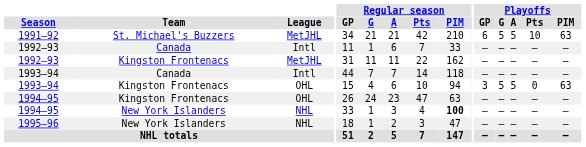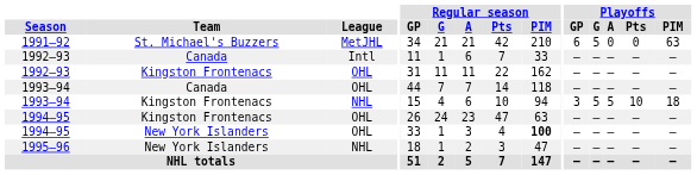 <table border="0" cellpadding="1" cellspacing="0" style="text-align:center; width:60em">
 <tr bgcolor="#e0e0e0">
 <th colspan="3" bgcolor="#ffffff"></th>
 <th rowspan="99" bgcolor="#ffffff"></th>
 <th colspan="5"><a href='#'>Regular season</a></th>
 <th rowspan="99" bgcolor="#ffffff"></th>
 <th colspan="5"><a href='#'>Playoffs</a></th>
 </tr>
 <tr bgcolor="#e0e0e0">
 <th><a href='#'>Season</a></th>
 <th>Team</th>
 <th>League</th>
 <th>GP</th>
 <th><a href='#'>G</a></th>
 <th><a href='#'>A</a></th>
 <th><a href='#'>Pts</a></th>
 <th><a href='#'>PIM</a></th>
 <th>GP</th>
 <th>G</th>
 <th>A</th>
 <th>Pts</th>
 <th>PIM</th>
 </tr>
 <tr>
 <td><a href='#'>1991–92</a></td>
 <td><a href='#'>St. Michael's Buzzers</a></td>
 <td><a href='#'>MetJHL</a></td>
 <td>34</td>
 <td>21</td>
 <td>21</td>
 <td>42</td>
 <td>210</td>
 <td>6</td>
 <td>5</td>
-<td>5</td>
-<td>10</td>
+<td>0</td>
+<td>0</td>
 <td>63</td>
 </tr>
 <tr bgcolor="#f0f0f0">
 <td>1992–93</td>
 <td><a href='#'>Canada</a></td>
 <td>Intl</td>
 <td>11</td>
 <td>1</td>
 <td>6</td>
 <td>7</td>
 <td>33</td>
 <td>—</td>
 <td>—</td>
 <td>—</td>
 <td>—</td>
 <td>—</td>
 </tr>
 <tr>
 <td><a href='#'>1992–93</a></td>
 <td><a href='#'>Kingston Frontenacs</a></td>
-<td><a href='#'>MetJHL</a></td>
+<td><a href='#'>OHL</a></td>
 <td>31</td>
 <td>11</td>
 <td>11</td>
 <td>22</td>
 <td>162</td>
 <td>—</td>
 <td>—</td>
 <td>—</td>
 <td>—</td>
 <td>—</td>
 </tr>
 <tr bgcolor="#f0f0f0">
 <td>1993–94</td>
 <td>Canada</td>
-<td>Intl</td>
+<td>OHL</td>
 <td>44</td>
 <td>7</td>
 <td>7</td>
 <td>14</td>
 <td>118</td>
 <td>—</td>
 <td>—</td>
 <td>—</td>
 <td>—</td>
 <td>—</td>
 </tr>
 <tr>
 <td><a href='#'>1993–94</a></td>
 <td>Kingston Frontenacs</td>
-<td>OHL</td>
+<td><a href='#'>NHL</a></td>
 <td>15</td>
 <td>4</td>
 <td>6</td>
 <td>10</td>
 <td>94</td>
 <td>3</td>
 <td>5</td>
 <td>5</td>
-<td>0</td>
-<td>63</td>
+<td>10</td>
+<td>18</td>
 </tr>
 <tr bgcolor="#f0f0f0">
 <td><a href='#'>1994–95</a></td>
 <td>Kingston Frontenacs</td>
 <td>OHL</td>
 <td>26</td>
 <td>24</td>
 <td>23</td>
 <td>47</td>
 <td>63</td>
 <td>—</td>
 <td>—</td>
 <td>—</td>
 <td>—</td>
 <td>—</td>
 </tr>
 <tr>
 <td><a href='#'>1994–95</a></td>
 <td><a href='#'>New York Islanders</a></td>
-<td><a href='#'>NHL</a></td>
+<td>OHL</td>
 <td>33</td>
 <td>1</td>
 <td>3</td>
 <td>4</td>
 <td><strong>100</strong></td>
 <td>—</td>
 <td>—</td>
 <td>—</td>
 <td>—</td>
 <td>—</td>
 </tr>
 <tr bgcolor="#f0f0f0">
 <td><a href='#'>1995–96</a></td>
 <td>New York Islanders</td>
 <td>NHL</td>
 <td>18</td>
 <td>1</td>
 <td>2</td>
 <td>3</td>
 <td>47</td>
 <td>—</td>
 <td>—</td>
 <td>—</td>
 <td>—</td>
 <td>—</td>
 </tr>
 <tr bgcolor="#e0e0e0">
 <th colspan="3">NHL totals</th>
 <th>51</th>
 <th>2</th>
 <th>5</th>
 <th>7</th>
 <th>147</th>
 <th>—</th>
 <th>—</th>
 <th>—</th>
 <th>—</th>
 <th>—</th>
 </tr>
 </table>
